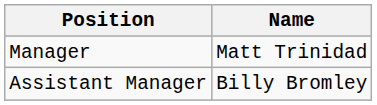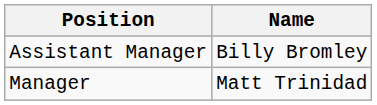 <table class="wikitable">
 <tr>
 <th>Position</th>
 <th>Name</th>
 </tr>
 <tr>
+<td>Assistant Manager</td>
+<td>Billy Bromley</td>
+</tr>
+<tr>
 <td>Manager</td>
 <td>Matt Trinidad</td>
 </tr>
-<tr>
-<td>Assistant Manager</td>
-<td>Billy Bromley</td>
-</tr>
 </table>
